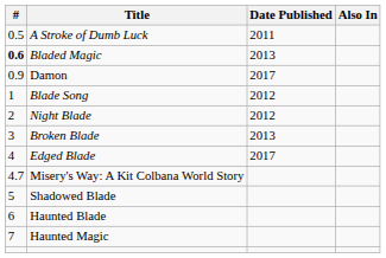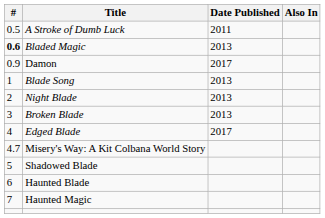 <table class="wikitable">
 <tr>
 <th>#</th>
 <th>Title</th>
 <th>Date Published</th>
 <th>Also In</th>
 </tr>
 <tr>
 <td>0.5</td>
 <td><em>A Stroke of Dumb Luck</em></td>
 <td>2011</td>
 <td></td>
 </tr>
 <tr>
 <td><strong>0.6</strong></td>
 <td><em>Bladed Magic</em></td>
 <td>2013</td>
 <td></td>
 </tr>
 <tr>
 <td>0.9</td>
 <td>Damon</td>
 <td>2017</td>
 <td></td>
 </tr>
 <tr>
 <td>1</td>
 <td><em>Blade Song</em></td>
-<td>2012</td>
+<td>2013</td>
 <td></td>
 </tr>
 <tr>
 <td>2</td>
 <td><em>Night Blade</em></td>
-<td>2012</td>
+<td>2013</td>
 <td></td>
 </tr>
 <tr>
 <td>3</td>
 <td><em>Broken Blade</em></td>
 <td>2013</td>
 <td></td>
 </tr>
 <tr>
 <td>4</td>
 <td><em>Edged Blade</em></td>
 <td>2017</td>
 <td></td>
 </tr>
 <tr>
 <td>4.7</td>
 <td>Misery's Way: A Kit Colbana World Story</td>
 <td></td>
 <td></td>
 </tr>
 <tr>
 <td>5</td>
 <td>Shadowed Blade</td>
 <td></td>
 <td></td>
 </tr>
 <tr>
 <td>6</td>
 <td>Haunted Blade</td>
 <td></td>
 <td></td>
 </tr>
 <tr>
 <td>7</td>
 <td>Haunted Magic</td>
 <td></td>
 <td></td>
 </tr>
 <tr>
 <td></td>
 <td></td>
 <td></td>
 <td></td>
 </tr>
 </table>
